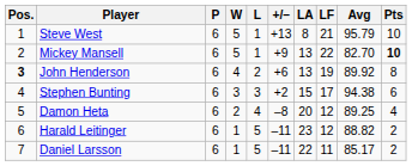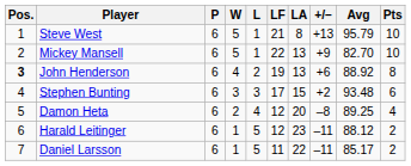 <table class="wikitable" style="text-align:center; margin: 1em auto 1em auto, align:left">
 <tr>
 <th width=20>Pos.</th>
 <th width=212>Player</th>
 <th width=20>P</th>
 <th width=20>W</th>
 <th width=20>L</th>
+<th width=20>LF</th>
+<th width=20>LA</th>
 <th width=25>+/–</th>
-<th width=20>LA</th>
-<th width=20>LF</th>
 <th width=50>Avg</th>
 <th width=20>Pts</th>
 </tr>
 <tr style=>
 <td>1</td>
 <td align=left> <a href='#'>Steve West</a></td>
 <td>6</td>
 <td>5</td>
 <td>1</td>
+<td>21</td>
+<td>8</td>
 <td>+13</td>
-<td>8</td>
-<td>21</td>
 <td>95.79</td>
 <td>10</td>
 </tr>
 <tr style=>
 <td>2</td>
 <td align=left> <a href='#'>Mickey Mansell</a></td>
 <td>6</td>
 <td>5</td>
 <td>1</td>
+<td>22</td>
+<td>13</td>
 <td>+9</td>
-<td>13</td>
-<td>22</td>
 <td>82.70</td>
-<td><strong>10</strong></td>
+<td>10</td>
 </tr>
 <tr style=>
 <td><strong>3</strong></td>
 <td align=left> <a href='#'>John Henderson</a></td>
 <td>6</td>
 <td>4</td>
 <td>2</td>
+<td>19</td>
+<td>13</td>
 <td>+6</td>
-<td>13</td>
-<td>19</td>
-<td>89.92</td>
+<td>88.92</td>
 <td>8</td>
 </tr>
 <tr style=>
 <td>4</td>
 <td align=left> <a href='#'>Stephen Bunting</a></td>
 <td>6</td>
 <td>3</td>
 <td>3</td>
+<td>17</td>
+<td>15</td>
 <td>+2</td>
-<td>15</td>
-<td>17</td>
-<td>94.38</td>
+<td>93.48</td>
 <td>6</td>
 </tr>
 <tr style=>
 <td>5</td>
 <td align=left> <a href='#'>Damon Heta</a></td>
 <td>6</td>
 <td>2</td>
 <td>4</td>
+<td>12</td>
+<td>20</td>
 <td>–8</td>
-<td>20</td>
-<td>12</td>
 <td>89.25</td>
 <td>4</td>
 </tr>
 <tr style=>
 <td>6</td>
 <td align=left> <a href='#'>Harald Leitinger</a></td>
 <td>6</td>
 <td>1</td>
 <td>5</td>
+<td>12</td>
+<td>23</td>
 <td>–11</td>
-<td>23</td>
-<td>12</td>
-<td>88.82</td>
+<td>88.12</td>
 <td>2</td>
 </tr>
 <tr style=>
 <td>7</td>
 <td align=left> <a href='#'>Daniel Larsson</a></td>
 <td>6</td>
 <td>1</td>
 <td>5</td>
+<td>11</td>
+<td>22</td>
 <td>–11</td>
-<td>22</td>
-<td>11</td>
 <td>85.17</td>
 <td>2</td>
 </tr>
 </table>
